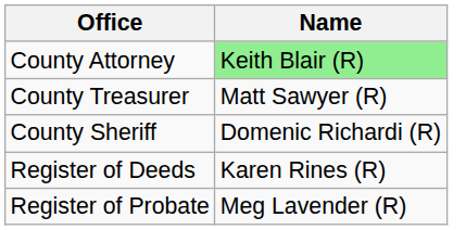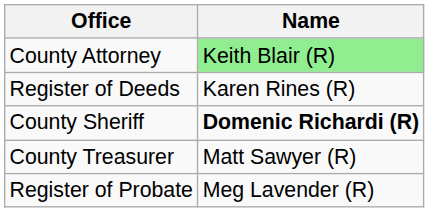 <table class=wikitable>
 <tr valign=bottom>
 <th>Office</th>
 <th>Name</th>
 </tr>
 <tr>
 <td>County Attorney</td>
 <td style="background: lightgreen;">Keith Blair (R)</td>
 </tr>
 <tr>
-<td>County Treasurer</td>
-<td>Matt Sawyer (R)</td>
+<td>Register of Deeds</td>
+<td>Karen Rines (R)</td>
 </tr>
 <tr>
 <td>County Sheriff</td>
-<td>Domenic Richardi (R)</td>
+<td><strong>Domenic Richardi (R)</strong></td>
 </tr>
 <tr>
-<td>Register of Deeds</td>
-<td>Karen Rines (R)</td>
+<td>County Treasurer</td>
+<td>Matt Sawyer (R)</td>
 </tr>
 <tr>
 <td>Register of Probate</td>
 <td>Meg Lavender (R)</td>
 </tr>
 </table>
